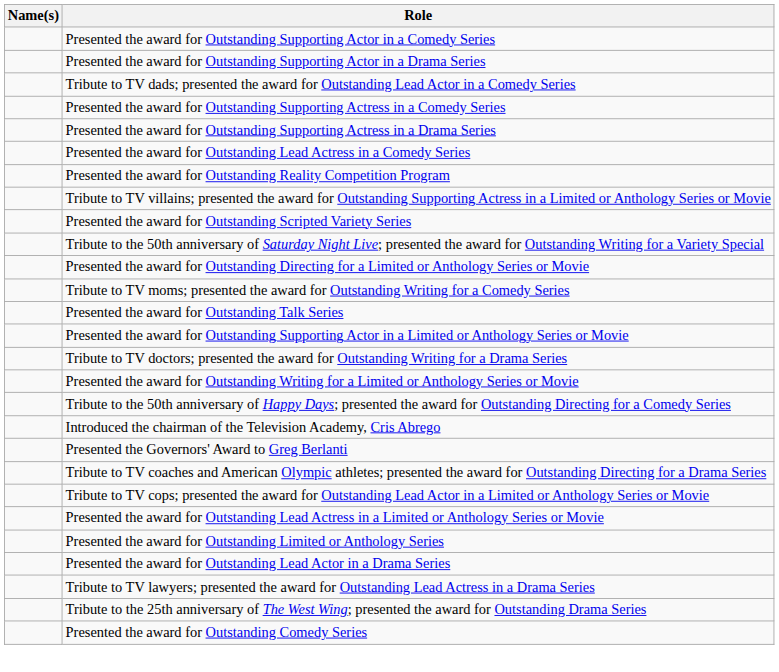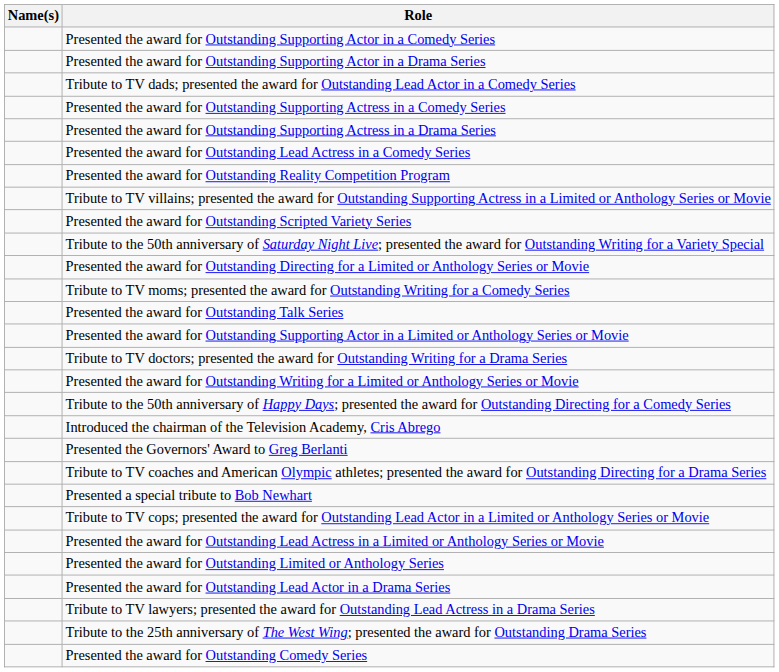 <table class="wikitable sortable">
 <tr>
 <th scope="col">Name(s)</th>
 <th scope="col">Role</th>
 </tr>
 <tr>
 <td scope="row"></td>
 <td>Presented the award for <a href='#'>Outstanding Supporting Actor in a Comedy Series</a></td>
 </tr>
 <tr>
 <td scope="row"></td>
 <td>Presented the award for <a href='#'>Outstanding Supporting Actor in a Drama Series</a></td>
 </tr>
 <tr>
 <td scope="row"></td>
 <td>Tribute to TV dads; presented the award for <a href='#'>Outstanding Lead Actor in a Comedy Series</a></td>
 </tr>
 <tr>
 <td scope="row"></td>
 <td>Presented the award for <a href='#'>Outstanding Supporting Actress in a Comedy Series</a></td>
 </tr>
 <tr>
 <td scope="row"></td>
 <td>Presented the award for <a href='#'>Outstanding Supporting Actress in a Drama Series</a></td>
 </tr>
 <tr>
 <td scope="row"></td>
 <td>Presented the award for <a href='#'>Outstanding Lead Actress in a Comedy Series</a></td>
 </tr>
 <tr>
 <td scope="row"></td>
 <td>Presented the award for <a href='#'>Outstanding Reality Competition Program</a></td>
 </tr>
 <tr>
 <td scope="row"></td>
 <td>Tribute to TV villains; presented the award for <a href='#'>Outstanding Supporting Actress in a Limited or Anthology Series or Movie</a></td>
 </tr>
 <tr>
 <td scope="row"></td>
 <td>Presented the award for <a href='#'>Outstanding Scripted Variety Series</a></td>
 </tr>
 <tr>
 <td scope="row"></td>
 <td>Tribute to the 50th anniversary of <em><a href='#'>Saturday Night Live</a></em>; presented the award for <a href='#'>Outstanding Writing for a Variety Special</a></td>
 </tr>
 <tr>
 <td scope="row"></td>
 <td>Presented the award for <a href='#'>Outstanding Directing for a Limited or Anthology Series or Movie</a></td>
 </tr>
 <tr>
 <td scope="row"></td>
 <td>Tribute to TV moms; presented the award for <a href='#'>Outstanding Writing for a Comedy Series</a></td>
 </tr>
 <tr>
 <td scope="row"></td>
 <td>Presented the award for <a href='#'>Outstanding Talk Series</a></td>
 </tr>
 <tr>
 <td scope="row"></td>
 <td>Presented the award for <a href='#'>Outstanding Supporting Actor in a Limited or Anthology Series or Movie</a></td>
 </tr>
 <tr>
 <td scope="row"></td>
 <td>Tribute to TV doctors; presented the award for <a href='#'>Outstanding Writing for a Drama Series</a></td>
 </tr>
 <tr>
 <td scope="row"></td>
 <td>Presented the award for <a href='#'>Outstanding Writing for a Limited or Anthology Series or Movie</a></td>
 </tr>
 <tr>
 <td scope="row"></td>
 <td>Tribute to the 50th anniversary of <em><a href='#'>Happy Days</a></em>; presented the award for <a href='#'>Outstanding Directing for a Comedy Series</a></td>
 </tr>
 <tr>
 <td scope="row"></td>
 <td>Introduced the chairman of the Television Academy, <a href='#'>Cris Abrego</a></td>
 </tr>
 <tr>
 <td scope="row"></td>
 <td>Presented the Governors' Award to <a href='#'>Greg Berlanti</a></td>
 </tr>
 <tr>
 <td scope="row"></td>
 <td>Tribute to TV coaches and American <a href='#'>Olympic</a> athletes; presented the award for <a href='#'>Outstanding Directing for a Drama Series</a></td>
 </tr>
 <tr>
 <td scope="row"></td>
+<td>Presented a special tribute to <a href='#'>Bob Newhart</a></td>
+</tr>
+<tr>
+<td scope="row"></td>
 <td>Tribute to TV cops; presented the award for <a href='#'>Outstanding Lead Actor in a Limited or Anthology Series or Movie</a></td>
 </tr>
 <tr>
 <td scope="row"></td>
 <td>Presented the award for <a href='#'>Outstanding Lead Actress in a Limited or Anthology Series or Movie</a></td>
 </tr>
 <tr>
 <td scope="row"></td>
 <td>Presented the award for <a href='#'>Outstanding Limited or Anthology Series</a></td>
 </tr>
 <tr>
 <td scope="row"></td>
 <td>Presented the award for <a href='#'>Outstanding Lead Actor in a Drama Series</a></td>
 </tr>
 <tr>
 <td scope="row"></td>
 <td>Tribute to TV lawyers; presented the award for <a href='#'>Outstanding Lead Actress in a Drama Series</a></td>
 </tr>
 <tr>
 <td scope="row"></td>
 <td>Tribute to the 25th anniversary of <em><a href='#'>The West Wing</a></em>; presented the award for <a href='#'>Outstanding Drama Series</a></td>
 </tr>
 <tr>
 <td scope="row"></td>
 <td>Presented the award for <a href='#'>Outstanding Comedy Series</a></td>
 </tr>
 </table>
